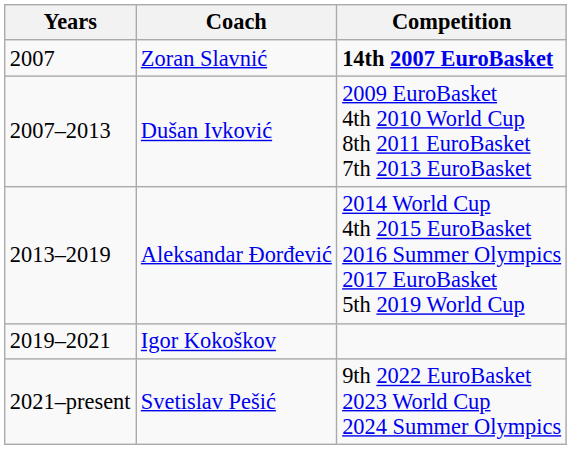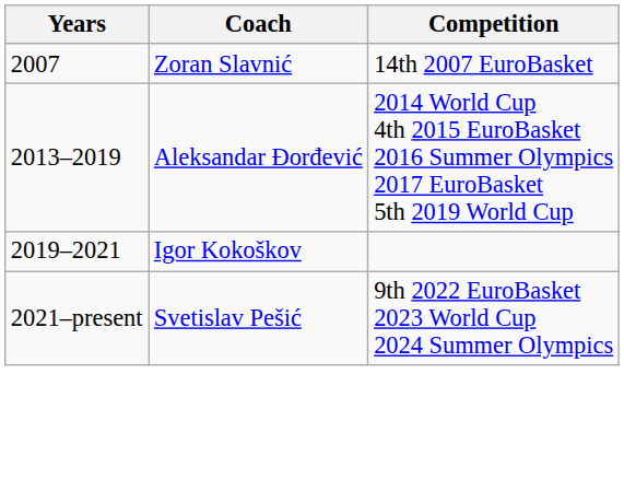 <table class="wikitable">
 <tr>
 <th>Years</th>
 <th>Coach</th>
 <th>Competition</th>
 </tr>
 <tr>
 <td>2007</td>
 <td> <a href='#'>Zoran Slavnić</a></td>
-<td><strong>14th <a href='#'>2007 EuroBasket</a></strong></td>
-</tr>
-<tr>
-<td>2007–2013</td>
-<td> <a href='#'>Dušan Ivković</a></td>
-<td> <a href='#'>2009 EuroBasket</a> <br> 4th <a href='#'>2010 World Cup</a> <br> 8th <a href='#'>2011 EuroBasket</a> <br> 7th <a href='#'>2013 EuroBasket</a></td>
+<td>14th <a href='#'>2007 EuroBasket</a></td>
 </tr>
 <tr>
 <td>2013–2019</td>
 <td> <a href='#'>Aleksandar Đorđević</a></td>
 <td> <a href='#'>2014 World Cup</a> <br> 4th <a href='#'>2015 EuroBasket</a> <br>  <a href='#'>2016 Summer Olympics</a> <br>  <a href='#'>2017 EuroBasket</a> <br> 5th <a href='#'>2019 World Cup</a></td>
 </tr>
 <tr>
 <td>2019–2021</td>
 <td> <a href='#'>Igor Kokoškov</a></td>
 <td></td>
 </tr>
 <tr>
 <td>2021–present</td>
 <td> <a href='#'>Svetislav Pešić</a></td>
 <td>9th <a href='#'>2022 EuroBasket</a><br>  <a href='#'>2023 World Cup</a><br>  <a href='#'>2024 Summer Olympics</a></td>
 </tr>
 </table>
